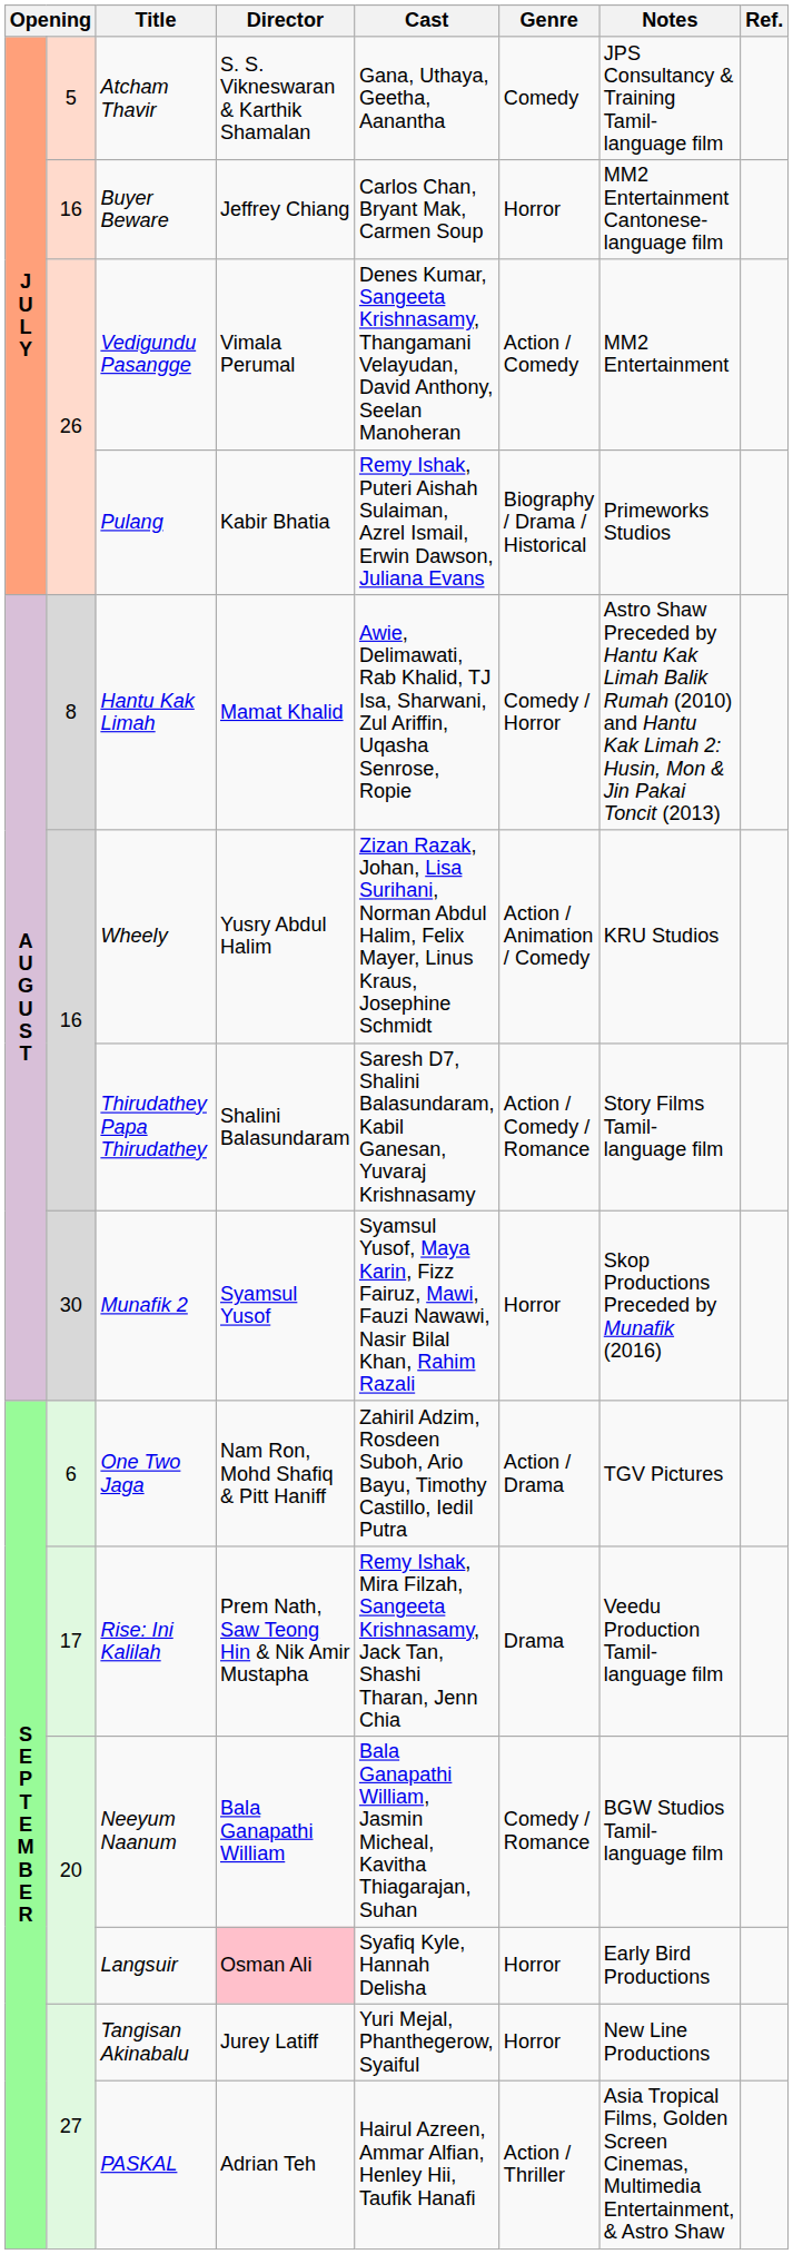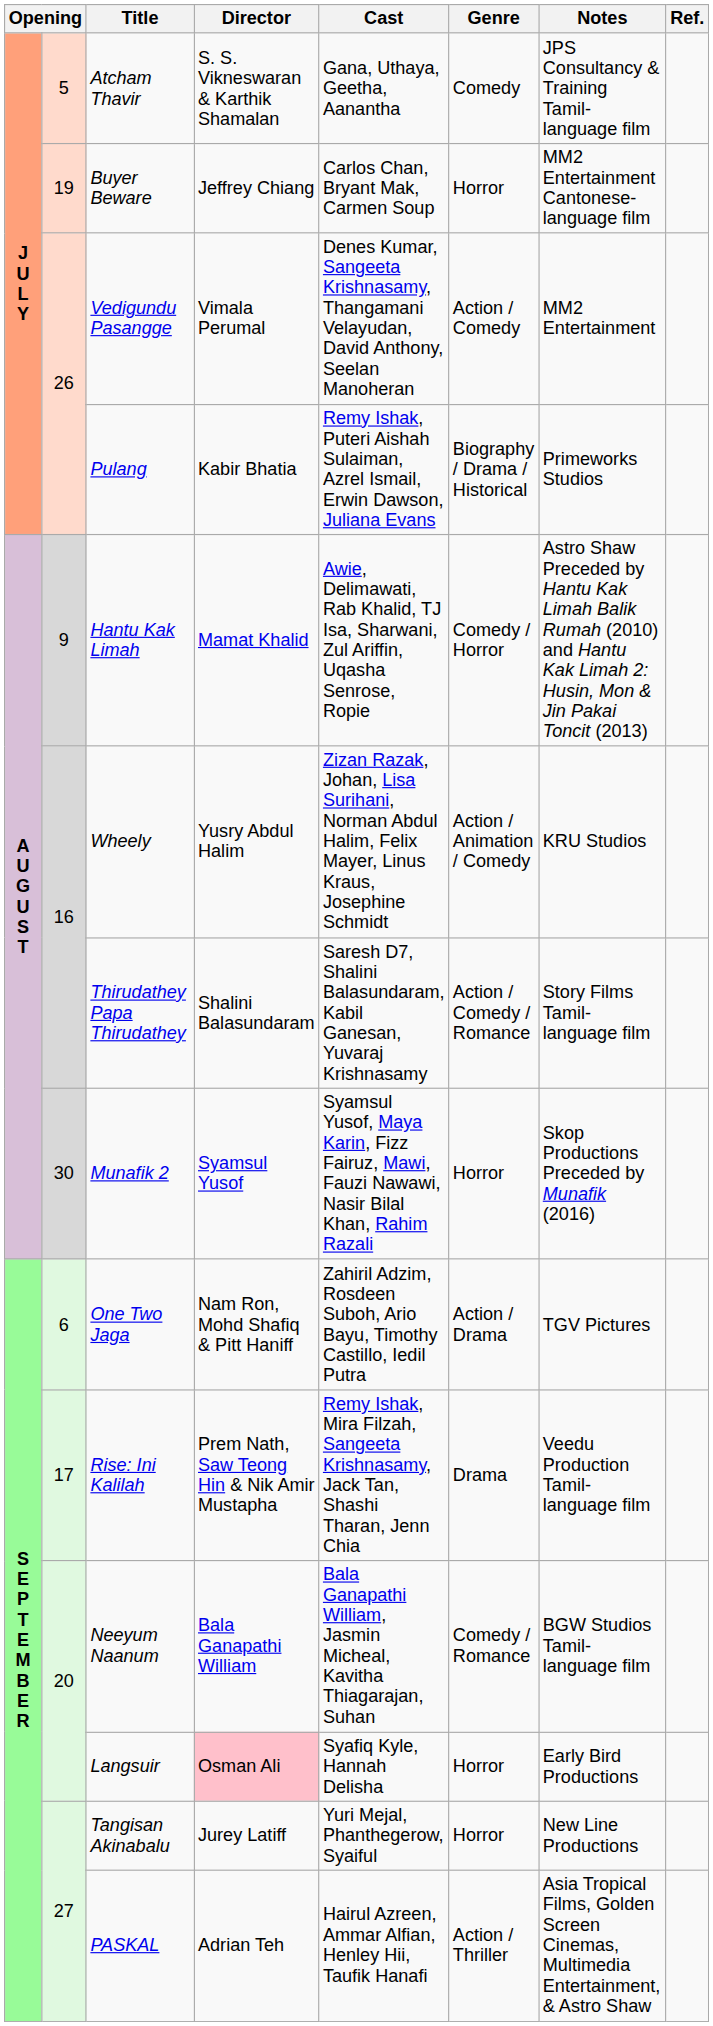 <table class="wikitable" width="100%">
 <tr>
 <th colspan="2">Opening</th>
 <th style="width:20%;">Title</th>
 <th style="width:10%;">Director</th>
 <th>Cast</th>
 <th style="width:13%">Genre</th>
 <th style="width:20%">Notes</th>
 <th>Ref.</th>
 </tr>
 <tr>
 <th rowspan=4 style="text-align:center; background:#ffa07a;">J<br>U<br>L<br>Y</th>
 <td rowspan=1 style="text-align:center; background:#ffdacc;">5</td>
 <td><em>Atcham Thavir</em></td>
 <td>S. S. Vikneswaran & Karthik Shamalan</td>
 <td>Gana, Uthaya, Geetha, Aanantha</td>
 <td>Comedy</td>
 <td>JPS Consultancy & Training<br>Tamil-language film</td>
 <td></td>
 </tr>
 <tr>
-<td rowspan=1 style="text-align:center; background:#ffdacc;">16</td>
+<td rowspan=1 style="text-align:center; background:#ffdacc;">19</td>
 <td><em>Buyer Beware</em></td>
 <td>Jeffrey Chiang</td>
 <td>Carlos Chan, Bryant Mak, Carmen Soup</td>
 <td>Horror</td>
 <td>MM2 Entertainment<br>Cantonese-language film</td>
 <td></td>
 </tr>
 <tr>
 <td rowspan=2 style="text-align:center; background:#ffdacc;">26</td>
 <td><em><a href='#'>Vedigundu Pasangge</a></em></td>
 <td>Vimala Perumal</td>
 <td>Denes Kumar, <a href='#'>Sangeeta Krishnasamy</a>, Thangamani Velayudan, David Anthony, Seelan Manoheran</td>
 <td>Action / Comedy</td>
 <td>MM2 Entertainment</td>
 <td></td>
 </tr>
 <tr>
 <td><em><a href='#'>Pulang</a></em></td>
 <td>Kabir Bhatia</td>
 <td><a href='#'>Remy Ishak</a>, Puteri Aishah Sulaiman, Azrel Ismail, Erwin Dawson, <a href='#'>Juliana Evans</a></td>
 <td>Biography / Drama / Historical</td>
 <td>Primeworks Studios</td>
 <td></td>
 </tr>
 <tr>
 <th rowspan=4 style="text-align:center; background:thistle;">A<br>U<br>G<br>U<br>S<br>T</th>
-<td rowspan=1 style="text-align:center; background:#d8d8d8;">8</td>
+<td rowspan=1 style="text-align:center; background:#d8d8d8;">9</td>
 <td><em><a href='#'>Hantu Kak Limah</a></em></td>
 <td><a href='#'>Mamat Khalid</a></td>
 <td><a href='#'>Awie</a>, Delimawati, Rab Khalid, TJ Isa, Sharwani, Zul Ariffin, Uqasha Senrose, Ropie</td>
 <td>Comedy / Horror</td>
 <td>Astro Shaw<br>Preceded by <em>Hantu Kak Limah Balik Rumah</em> (2010) and <em>Hantu Kak Limah 2: Husin, Mon & Jin Pakai Toncit</em> (2013)</td>
 <td></td>
 </tr>
 <tr>
 <td rowspan=2 style="text-align:center; background:#d8d8d8;">16</td>
 <td><em>Wheely</em></td>
 <td>Yusry Abdul Halim</td>
 <td><a href='#'>Zizan Razak</a>, Johan, <a href='#'>Lisa Surihani</a>, Norman Abdul Halim, Felix Mayer, Linus Kraus, Josephine Schmidt</td>
 <td>Action / Animation / Comedy</td>
 <td>KRU Studios</td>
 <td></td>
 </tr>
 <tr>
 <td><em><a href='#'>Thirudathey Papa Thirudathey</a></em></td>
 <td>Shalini Balasundaram</td>
 <td>Saresh D7, Shalini Balasundaram, Kabil Ganesan, Yuvaraj Krishnasamy</td>
 <td>Action / Comedy / Romance</td>
 <td>Story Films<br>Tamil-language film</td>
 <td></td>
 </tr>
 <tr>
 <td rowspan=1 style="text-align:center; background:#d8d8d8;">30</td>
 <td><em><a href='#'>Munafik 2</a></em></td>
 <td><a href='#'>Syamsul Yusof</a></td>
 <td>Syamsul Yusof, <a href='#'>Maya Karin</a>, Fizz Fairuz, <a href='#'>Mawi</a>, Fauzi Nawawi, Nasir Bilal Khan, <a href='#'>Rahim Razali</a></td>
 <td>Horror</td>
 <td>Skop Productions<br>Preceded by <em><a href='#'>Munafik</a></em> (2016)</td>
 <td></td>
 </tr>
 <tr>
 <th rowspan=6 style="text-align:center; background:#98fb98;">S<br>E<br>P<br>T<br>E<br>M<br>B<br>E<br>R</th>
 <td rowspan=1 style="text-align:center; background:#e0f9e0;">6</td>
 <td><em><a href='#'>One Two Jaga</a></em></td>
 <td>Nam Ron, Mohd Shafiq & Pitt Haniff</td>
 <td>Zahiril Adzim, Rosdeen Suboh, Ario Bayu, Timothy Castillo, Iedil Putra</td>
 <td>Action / Drama</td>
 <td>TGV Pictures</td>
 <td></td>
 </tr>
 <tr>
 <td rowspan=1 style="text-align:center; background:#e0f9e0;">17</td>
 <td><em><a href='#'>Rise: Ini Kalilah</a></em></td>
 <td>Prem Nath, <a href='#'>Saw Teong Hin</a> & Nik Amir Mustapha</td>
 <td><a href='#'>Remy Ishak</a>, Mira Filzah, <a href='#'>Sangeeta Krishnasamy</a>, Jack Tan, Shashi Tharan, Jenn Chia</td>
 <td>Drama</td>
 <td>Veedu Production<br>Tamil-language film</td>
 <td></td>
 </tr>
 <tr>
 <td rowspan=2 style="text-align:center; background:#e0f9e0;">20</td>
 <td><em>Neeyum Naanum</em></td>
 <td><a href='#'>Bala Ganapathi William</a></td>
 <td><a href='#'>Bala Ganapathi William</a>, Jasmin Micheal, Kavitha Thiagarajan, Suhan</td>
 <td>Comedy / Romance</td>
 <td>BGW Studios<br>Tamil-language film</td>
 <td></td>
 </tr>
 <tr>
 <td><em>Langsuir</em></td>
 <td style="background: pink;">Osman Ali</td>
 <td>Syafiq Kyle, Hannah Delisha</td>
 <td>Horror</td>
 <td>Early Bird Productions</td>
 <td></td>
 </tr>
 <tr>
 <td rowspan=2 style="text-align:center; background:#e0f9e0;">27</td>
 <td><em>Tangisan Akinabalu</em></td>
 <td>Jurey Latiff</td>
 <td>Yuri Mejal, Phanthegerow, Syaiful</td>
 <td>Horror</td>
 <td>New Line Productions</td>
 <td></td>
 </tr>
 <tr>
 <td><em><a href='#'>PASKAL</a></em></td>
 <td>Adrian Teh</td>
 <td>Hairul Azreen, Ammar Alfian, Henley Hii, Taufik Hanafi</td>
 <td>Action / Thriller</td>
 <td>Asia Tropical Films, Golden Screen Cinemas, Multimedia Entertainment, & Astro Shaw</td>
 <td></td>
 </tr>
 </table>
